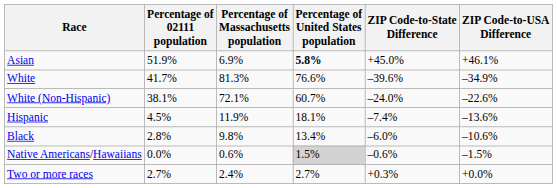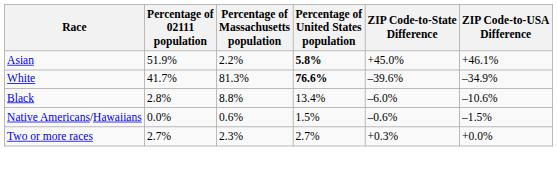 <table class="wikitable sortable collapsible" style="font-size: 90%;">
 <tr>
 <th>Race</th>
 <th>Percentage of <br>02111<br>population</th>
 <th>Percentage of<br>Massachusetts<br>population</th>
 <th>Percentage of<br>United States<br>population</th>
 <th>ZIP Code-to-State<br>Difference</th>
 <th>ZIP Code-to-USA<br>Difference</th>
 </tr>
 <tr>
 <td><a href='#'>Asian</a></td>
 <td>51.9%</td>
-<td>6.9%</td>
+<td>2.2%</td>
 <td><strong>5.8%</strong></td>
 <td>+45.0%</td>
 <td>+46.1%</td>
 </tr>
 <tr>
 <td><a href='#'>White</a></td>
 <td>41.7%</td>
 <td>81.3%</td>
-<td>76.6%</td>
+<td><strong>76.6%</strong></td>
 <td>–39.6%</td>
 <td>–34.9%</td>
 </tr>
 <tr>
-<td><a href='#'>White (Non-Hispanic)</a></td>
-<td>38.1%</td>
-<td>72.1%</td>
-<td>60.7%</td>
-<td>–24.0%</td>
-<td>–22.6%</td>
-</tr>
-<tr>
-<td><a href='#'>Hispanic</a></td>
-<td>4.5%</td>
-<td>11.9%</td>
-<td>18.1%</td>
-<td>–7.4%</td>
-<td>–13.6%</td>
-</tr>
-<tr>
 <td><a href='#'>Black</a></td>
 <td>2.8%</td>
-<td>9.8%</td>
+<td>8.8%</td>
 <td>13.4%</td>
 <td>–6.0%</td>
 <td>–10.6%</td>
 </tr>
 <tr>
 <td><a href='#'>Native Americans</a>/<a href='#'>Hawaiians</a></td>
 <td>0.0%</td>
 <td>0.6%</td>
-<td style="background: lightgrey;">1.5%</td>
+<td>1.5%</td>
 <td>–0.6%</td>
 <td>–1.5%</td>
 </tr>
 <tr>
 <td><a href='#'>Two or more races</a></td>
 <td>2.7%</td>
-<td>2.4%</td>
+<td>2.3%</td>
 <td>2.7%</td>
 <td>+0.3%</td>
 <td>+0.0%</td>
 </tr>
 </table>
